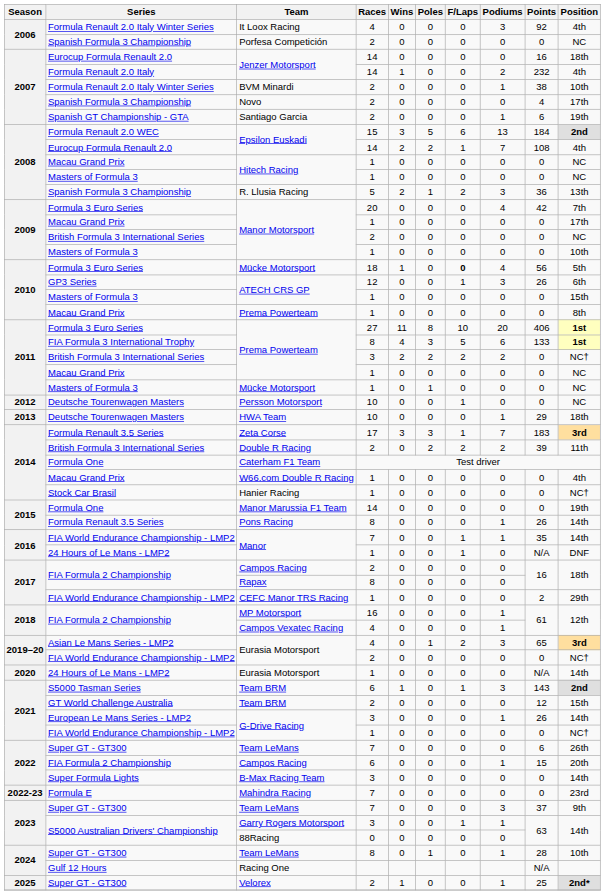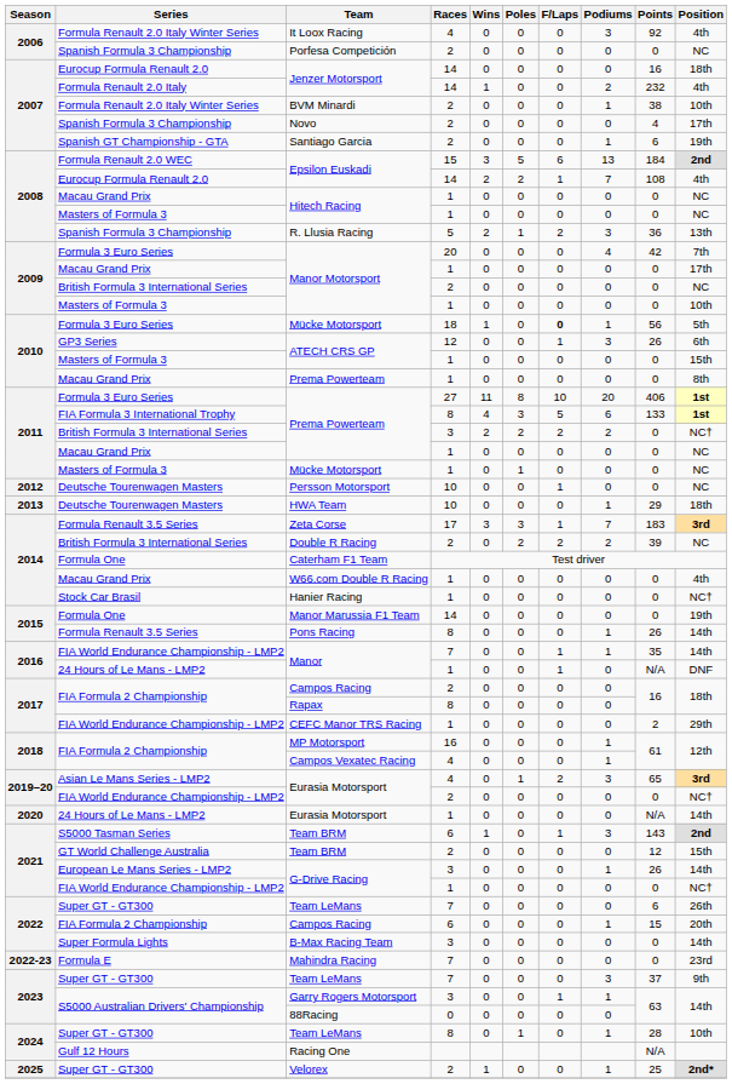 <table class="wikitable" style="font-size: 90%; text-align:center">
 <tr>
 <th>Season</th>
 <th>Series</th>
 <th>Team</th>
 <th>Races</th>
 <th>Wins</th>
 <th>Poles</th>
 <th>F/Laps</th>
 <th>Podiums</th>
 <th>Points</th>
 <th>Position</th>
 </tr>
 <tr>
 <th rowspan="2">2006</th>
 <td align="left"><a href='#'>Formula Renault 2.0 Italy Winter Series</a></td>
 <td align="left">It Loox Racing</td>
 <td>4</td>
 <td>0</td>
 <td>0</td>
 <td>0</td>
 <td>3</td>
 <td>92</td>
 <td>4th</td>
 </tr>
 <tr>
 <td align="left"><a href='#'>Spanish Formula 3 Championship</a></td>
 <td align="left">Porfesa Competición</td>
 <td>2</td>
 <td>0</td>
 <td>0</td>
 <td>0</td>
 <td>0</td>
 <td>0</td>
 <td>NC</td>
 </tr>
 <tr>
 <th rowspan="5">2007</th>
 <td align="left"><a href='#'>Eurocup Formula Renault 2.0</a></td>
 <td align="left" rowspan=2><a href='#'>Jenzer Motorsport</a></td>
 <td>14</td>
 <td>0</td>
 <td>0</td>
 <td>0</td>
 <td>0</td>
 <td>16</td>
 <td>18th</td>
 </tr>
 <tr>
 <td align="left"><a href='#'>Formula Renault 2.0 Italy</a></td>
 <td>14</td>
 <td>1</td>
 <td>0</td>
 <td>0</td>
 <td>2</td>
 <td>232</td>
 <td>4th</td>
 </tr>
 <tr>
 <td align="left"><a href='#'>Formula Renault 2.0 Italy Winter Series</a></td>
 <td align="left">BVM Minardi</td>
 <td>2</td>
 <td>0</td>
 <td>0</td>
 <td>0</td>
 <td>1</td>
 <td>38</td>
 <td>10th</td>
 </tr>
 <tr>
 <td align="left"><a href='#'>Spanish Formula 3 Championship</a></td>
 <td align="left">Novo</td>
 <td>2</td>
 <td>0</td>
 <td>0</td>
 <td>0</td>
 <td>0</td>
 <td>4</td>
 <td>17th</td>
 </tr>
 <tr>
 <td align="left"><a href='#'>Spanish GT Championship - GTA</a></td>
 <td align="left">Santiago Garcia</td>
 <td>2</td>
 <td>0</td>
 <td>0</td>
 <td>0</td>
 <td>1</td>
 <td>6</td>
 <td>19th</td>
 </tr>
 <tr>
 <th rowspan="5">2008</th>
 <td align="left"><a href='#'>Formula Renault 2.0 WEC</a></td>
 <td align="left" rowspan=2><a href='#'>Epsilon Euskadi</a></td>
 <td>15</td>
 <td>3</td>
 <td>5</td>
 <td>6</td>
 <td>13</td>
 <td>184</td>
 <td style="background:#dfdfdf;"><strong>2nd</strong></td>
 </tr>
 <tr>
 <td align="left"><a href='#'>Eurocup Formula Renault 2.0</a></td>
 <td>14</td>
 <td>2</td>
 <td>2</td>
 <td>1</td>
 <td>7</td>
 <td>108</td>
 <td>4th</td>
 </tr>
 <tr>
 <td align="left"><a href='#'>Macau Grand Prix</a></td>
 <td align="left" rowspan=2><a href='#'>Hitech Racing</a></td>
 <td>1</td>
 <td>0</td>
 <td>0</td>
 <td>0</td>
 <td>0</td>
 <td>0</td>
 <td>NC</td>
 </tr>
 <tr>
 <td align="left"><a href='#'>Masters of Formula 3</a></td>
 <td>1</td>
 <td>0</td>
 <td>0</td>
 <td>0</td>
 <td>0</td>
 <td>0</td>
 <td>NC</td>
 </tr>
 <tr>
 <td align="left"><a href='#'>Spanish Formula 3 Championship</a></td>
 <td align="left">R. Llusia Racing</td>
 <td>5</td>
 <td>2</td>
 <td>1</td>
 <td>2</td>
 <td>3</td>
 <td>36</td>
 <td>13th</td>
 </tr>
 <tr>
 <th rowspan="4">2009</th>
 <td align="left"><a href='#'>Formula 3 Euro Series</a></td>
 <td align="left" rowspan=4><a href='#'>Manor Motorsport</a></td>
 <td>20</td>
 <td>0</td>
 <td>0</td>
 <td>0</td>
 <td>4</td>
 <td>42</td>
 <td>7th</td>
 </tr>
 <tr>
 <td align="left"><a href='#'>Macau Grand Prix</a></td>
 <td>1</td>
 <td>0</td>
 <td>0</td>
 <td>0</td>
 <td>0</td>
 <td>0</td>
 <td>17th</td>
 </tr>
 <tr>
 <td align="left"><a href='#'>British Formula 3 International Series</a></td>
 <td>2</td>
 <td>0</td>
 <td>0</td>
 <td>0</td>
 <td>0</td>
 <td>0</td>
 <td>NC</td>
 </tr>
 <tr>
 <td align="left"><a href='#'>Masters of Formula 3</a></td>
 <td>1</td>
 <td>0</td>
 <td>0</td>
 <td>0</td>
 <td>0</td>
 <td>0</td>
 <td>10th</td>
 </tr>
 <tr>
 <th rowspan="4">2010</th>
 <td align="left"><a href='#'>Formula 3 Euro Series</a></td>
 <td align="left"><a href='#'>Mücke Motorsport</a></td>
 <td>18</td>
 <td>1</td>
 <td>0</td>
 <td><strong>0</strong></td>
-<td>4</td>
+<td>1</td>
 <td>56</td>
 <td>5th</td>
 </tr>
 <tr>
 <td align="left"><a href='#'>GP3 Series</a></td>
 <td align="left" rowspan=2><a href='#'>ATECH CRS GP</a></td>
 <td>12</td>
 <td>0</td>
 <td>0</td>
 <td>1</td>
 <td>3</td>
 <td>26</td>
 <td>6th</td>
 </tr>
 <tr>
 <td align="left"><a href='#'>Masters of Formula 3</a></td>
 <td>1</td>
 <td>0</td>
 <td>0</td>
 <td>0</td>
 <td>0</td>
 <td>0</td>
 <td>15th</td>
 </tr>
 <tr>
 <td align="left"><a href='#'>Macau Grand Prix</a></td>
 <td align="left"><a href='#'>Prema Powerteam</a></td>
 <td>1</td>
 <td>0</td>
 <td>0</td>
 <td>0</td>
 <td>0</td>
 <td>0</td>
 <td>8th</td>
 </tr>
 <tr>
 <th rowspan="5">2011</th>
 <td align="left"><a href='#'>Formula 3 Euro Series</a></td>
 <td align="left" rowspan=4><a href='#'>Prema Powerteam</a></td>
 <td>27</td>
 <td>11</td>
 <td>8</td>
 <td>10</td>
 <td>20</td>
 <td>406</td>
 <td style="background:#FFFFBF;"><strong>1st</strong></td>
 </tr>
 <tr>
 <td align="left"><a href='#'>FIA Formula 3 International Trophy</a></td>
 <td>8</td>
 <td>4</td>
 <td>3</td>
 <td>5</td>
 <td>6</td>
 <td>133</td>
 <td style="background:#FFFFBF;"><strong>1st</strong></td>
 </tr>
 <tr>
 <td align="left"><a href='#'>British Formula 3 International Series</a></td>
 <td>3</td>
 <td>2</td>
 <td>2</td>
 <td>2</td>
 <td>2</td>
 <td>0</td>
 <td>NC†</td>
 </tr>
 <tr>
 <td align="left"><a href='#'>Macau Grand Prix</a></td>
 <td>1</td>
 <td>0</td>
 <td>0</td>
 <td>0</td>
 <td>0</td>
 <td>0</td>
 <td>NC</td>
 </tr>
 <tr>
 <td align="left"><a href='#'>Masters of Formula 3</a></td>
 <td align="left"><a href='#'>Mücke Motorsport</a></td>
 <td>1</td>
 <td>0</td>
 <td>1</td>
 <td>0</td>
 <td>0</td>
 <td>0</td>
 <td>NC</td>
 </tr>
 <tr>
 <th>2012</th>
 <td align="left"><a href='#'>Deutsche Tourenwagen Masters</a></td>
 <td align="left"><a href='#'>Persson Motorsport</a></td>
 <td>10</td>
 <td>0</td>
 <td>0</td>
 <td>1</td>
 <td>0</td>
 <td>0</td>
 <td>NC</td>
 </tr>
 <tr>
 <th>2013</th>
 <td align="left"><a href='#'>Deutsche Tourenwagen Masters</a></td>
 <td align="left"><a href='#'>HWA Team</a></td>
 <td>10</td>
 <td>0</td>
 <td>0</td>
 <td>0</td>
 <td>1</td>
 <td>29</td>
 <td>18th</td>
 </tr>
 <tr>
 <th rowspan="5">2014</th>
 <td align="left"><a href='#'>Formula Renault 3.5 Series</a></td>
 <td align="left"><a href='#'>Zeta Corse</a></td>
 <td>17</td>
 <td>3</td>
 <td>3</td>
 <td>1</td>
 <td>7</td>
 <td>183</td>
 <td style="background:#FFDF9F;"><strong>3rd</strong></td>
 </tr>
 <tr>
 <td align="left"><a href='#'>British Formula 3 International Series</a></td>
 <td align="left"><a href='#'>Double R Racing</a></td>
 <td>2</td>
 <td>0</td>
 <td>2</td>
 <td>2</td>
 <td>2</td>
 <td>39</td>
-<td>11th</td>
+<td>NC</td>
 </tr>
 <tr>
 <td align="left"><a href='#'>Formula One</a></td>
 <td align="left"><a href='#'>Caterham F1 Team</a></td>
 <td colspan="7">Test driver</td>
 </tr>
 <tr>
 <td align="left"><a href='#'>Macau Grand Prix</a></td>
 <td align="left" nowrap><a href='#'>W66.com Double R Racing</a></td>
 <td>1</td>
 <td>0</td>
 <td>0</td>
 <td>0</td>
 <td>0</td>
 <td>0</td>
 <td>4th</td>
 </tr>
 <tr>
 <td align="left"><a href='#'>Stock Car Brasil</a></td>
 <td align="left">Hanier Racing</td>
 <td>1</td>
 <td>0</td>
 <td>0</td>
 <td>0</td>
 <td>0</td>
 <td>0</td>
 <td>NC†</td>
 </tr>
 <tr>
 <th rowspan="2">2015</th>
 <td align="left"><a href='#'>Formula One</a></td>
 <td align="left"><a href='#'>Manor Marussia F1 Team</a></td>
 <td>14</td>
 <td>0</td>
 <td>0</td>
 <td>0</td>
 <td>0</td>
 <td>0</td>
 <td>19th</td>
 </tr>
 <tr>
 <td align="left"><a href='#'>Formula Renault 3.5 Series</a></td>
 <td align="left"><a href='#'>Pons Racing</a></td>
 <td>8</td>
 <td>0</td>
 <td>0</td>
 <td>0</td>
 <td>1</td>
 <td>26</td>
 <td>14th</td>
 </tr>
 <tr>
 <th rowspan=2>2016</th>
 <td align=left><a href='#'>FIA World Endurance Championship - LMP2</a></td>
 <td align=left rowspan=2><a href='#'>Manor</a></td>
 <td>7</td>
 <td>0</td>
 <td>0</td>
 <td>1</td>
 <td>1</td>
 <td>35</td>
 <td>14th</td>
 </tr>
 <tr>
 <td align=left><a href='#'>24 Hours of Le Mans - LMP2</a></td>
 <td>1</td>
 <td>0</td>
 <td>0</td>
 <td>1</td>
 <td>0</td>
 <td>N/A</td>
 <td>DNF</td>
 </tr>
 <tr>
 <th rowspan=3>2017</th>
 <td align=left rowspan=2><a href='#'>FIA Formula 2 Championship</a></td>
 <td align=left><a href='#'>Campos Racing</a></td>
 <td>2</td>
 <td>0</td>
 <td>0</td>
 <td>0</td>
 <td>0</td>
 <td rowspan=2>16</td>
 <td rowspan=2>18th</td>
 </tr>
 <tr>
 <td align=left><a href='#'>Rapax</a></td>
 <td>8</td>
 <td>0</td>
 <td>0</td>
 <td>0</td>
 <td>0</td>
 </tr>
 <tr>
 <td align=left><a href='#'>FIA World Endurance Championship - LMP2</a></td>
 <td align=left><a href='#'>CEFC Manor TRS Racing</a></td>
 <td>1</td>
 <td>0</td>
 <td>0</td>
 <td>0</td>
 <td>0</td>
 <td>2</td>
 <td>29th</td>
 </tr>
 <tr>
 <th rowspan=2>2018</th>
 <td align=left rowspan=2><a href='#'>FIA Formula 2 Championship</a></td>
 <td align=left><a href='#'>MP Motorsport</a></td>
 <td>16</td>
 <td>0</td>
 <td>0</td>
 <td>0</td>
 <td>1</td>
 <td rowspan=2>61</td>
 <td rowspan=2>12th</td>
 </tr>
 <tr>
 <td align=left><a href='#'>Campos Vexatec Racing</a></td>
 <td>4</td>
 <td>0</td>
 <td>0</td>
 <td>0</td>
 <td>1</td>
 </tr>
 <tr>
 <th rowspan=2 nowrap>2019–20</th>
 <td align=left nowrap><a href='#'>Asian Le Mans Series - LMP2</a></td>
 <td rowspan=2 align=left>Eurasia Motorsport</td>
 <td>4</td>
 <td>0</td>
 <td>1</td>
 <td>2</td>
 <td>3</td>
 <td>65</td>
 <td style="background:#FFDF9F;"><strong>3rd</strong></td>
 </tr>
 <tr>
 <td align=left nowrap><a href='#'>FIA World Endurance Championship - LMP2</a></td>
 <td>2</td>
 <td>0</td>
 <td>0</td>
 <td>0</td>
 <td>0</td>
 <td>0</td>
 <td>NC†</td>
 </tr>
 <tr>
 <th>2020</th>
 <td align=left><a href='#'>24 Hours of Le Mans - LMP2</a></td>
 <td align=left>Eurasia Motorsport</td>
 <td>1</td>
 <td>0</td>
 <td>0</td>
 <td>0</td>
 <td>0</td>
 <td>N/A</td>
 <td>14th</td>
 </tr>
 <tr>
 <th rowspan=4>2021</th>
 <td align=left><a href='#'>S5000 Tasman Series</a></td>
 <td align=left><a href='#'>Team BRM</a></td>
 <td>6</td>
 <td>1</td>
 <td>0</td>
 <td>1</td>
 <td>3</td>
 <td>143</td>
 <td style="background:#DFDFDF;"><strong>2nd</strong></td>
 </tr>
 <tr>
 <td align=left><a href='#'>GT World Challenge Australia</a></td>
 <td align=left><a href='#'>Team BRM</a></td>
 <td>2</td>
 <td>0</td>
 <td>0</td>
 <td>0</td>
 <td>0</td>
 <td>12</td>
 <td>15th</td>
 </tr>
 <tr>
 <td align=left><a href='#'>European Le Mans Series - LMP2</a></td>
 <td align=left rowspan=2><a href='#'>G-Drive Racing</a></td>
 <td>3</td>
 <td>0</td>
 <td>0</td>
 <td>0</td>
 <td>1</td>
 <td>26</td>
 <td>14th</td>
 </tr>
 <tr>
 <td align=left><a href='#'>FIA World Endurance Championship - LMP2</a></td>
 <td>1</td>
 <td>0</td>
 <td>0</td>
 <td>0</td>
 <td>0</td>
 <td>0</td>
 <td>NC†</td>
 </tr>
 <tr>
 <th rowspan="3">2022</th>
 <td align=left><a href='#'>Super GT - GT300</a></td>
 <td align=left><a href='#'>Team LeMans</a></td>
 <td>7</td>
 <td>0</td>
 <td>0</td>
 <td>0</td>
 <td>0</td>
 <td>6</td>
 <td>26th</td>
 </tr>
 <tr>
 <td align=left><a href='#'>FIA Formula 2 Championship</a></td>
 <td align=left><a href='#'>Campos Racing</a></td>
 <td>6</td>
 <td>0</td>
 <td>0</td>
 <td>0</td>
 <td>1</td>
 <td>15</td>
 <td>20th</td>
 </tr>
 <tr>
 <td align=left><a href='#'>Super Formula Lights</a></td>
 <td align=left><a href='#'>B-Max Racing Team</a></td>
 <td>3</td>
 <td>0</td>
 <td>0</td>
 <td>0</td>
 <td>0</td>
 <td>0</td>
 <td>14th</td>
 </tr>
 <tr>
 <th>2022-23</th>
 <td align=left><a href='#'>Formula E</a></td>
 <td align=left><a href='#'>Mahindra Racing</a></td>
 <td>7</td>
 <td>0</td>
 <td>0</td>
 <td>0</td>
 <td>0</td>
 <td>0</td>
 <td>23rd</td>
 </tr>
 <tr>
 <th rowspan="3">2023</th>
 <td align=left><a href='#'>Super GT - GT300</a></td>
 <td align=left><a href='#'>Team LeMans</a></td>
 <td>7</td>
 <td>0</td>
 <td>0</td>
 <td>0</td>
 <td>3</td>
 <td>37</td>
 <td>9th</td>
 </tr>
 <tr>
 <td rowspan="2" align="left"><a href='#'>S5000 Australian Drivers' Championship</a></td>
 <td align="left"><a href='#'>Garry Rogers Motorsport</a></td>
 <td>3</td>
 <td>0</td>
 <td>0</td>
 <td>1</td>
 <td>1</td>
 <td rowspan="2">63</td>
 <td rowspan="2">14th</td>
 </tr>
 <tr>
 <td align=left>88Racing</td>
 <td>0</td>
 <td>0</td>
 <td>0</td>
 <td>0</td>
 <td>0</td>
 </tr>
 <tr>
 <th rowspan="2">2024</th>
 <td align=left><a href='#'>Super GT - GT300</a></td>
 <td align=left><a href='#'>Team LeMans</a></td>
 <td>8</td>
 <td>0</td>
 <td>1</td>
 <td>0</td>
 <td>1</td>
 <td>28</td>
 <td>10th</td>
 </tr>
 <tr>
 <td align=left><a href='#'>Gulf 12 Hours</a></td>
 <td align=left>Racing One</td>
 <td></td>
 <td></td>
 <td></td>
 <td></td>
 <td></td>
 <td>N/A</td>
 <td></td>
 </tr>
 <tr>
 <th>2025</th>
 <td align=left><a href='#'>Super GT - GT300</a></td>
 <td align=left><a href='#'>Velorex</a></td>
 <td>2</td>
 <td>1</td>
 <td>0</td>
 <td>0</td>
 <td>1</td>
 <td>25</td>
 <td style="background:#DFDFDF;"><strong>2nd*</strong></td>
 </tr>
 <tr>
 </tr>
 </table>
